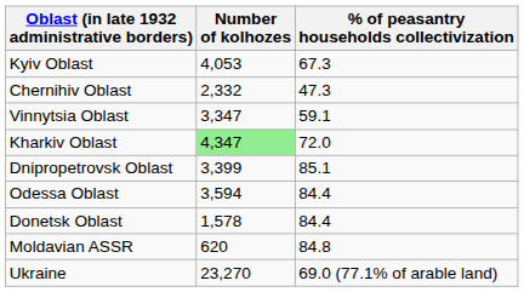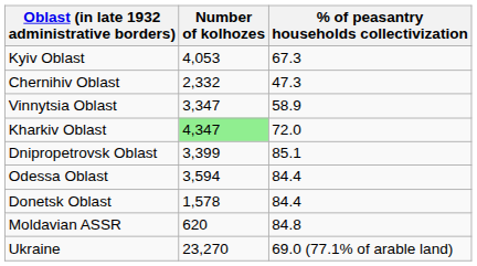 <table class="wikitable" style="float:right; margin:1em auto 1.5em 2.5em;">
 <tr>
 <th><a href='#'>Oblast</a> (in late 1932 <br>administrative borders)</th>
 <th>Number<br>of kolhozes</th>
 <th>% of peasantry<br>households collectivization</th>
 </tr>
 <tr>
 <td>Kyiv Oblast</td>
 <td>4,053</td>
 <td>67.3</td>
 </tr>
 <tr>
 <td>Chernihiv Oblast</td>
 <td>2,332</td>
 <td>47.3</td>
 </tr>
 <tr>
 <td>Vinnytsia Oblast</td>
 <td>3,347</td>
-<td>59.1</td>
+<td>58.9</td>
 </tr>
 <tr>
 <td>Kharkiv Oblast</td>
 <td style="background: lightgreen;">4,347</td>
 <td>72.0</td>
 </tr>
 <tr>
 <td>Dnipropetrovsk Oblast</td>
 <td>3,399</td>
 <td>85.1</td>
 </tr>
 <tr>
 <td>Odessa Oblast</td>
 <td>3,594</td>
 <td>84.4</td>
 </tr>
 <tr>
 <td>Donetsk Oblast</td>
 <td>1,578</td>
 <td>84.4</td>
 </tr>
 <tr>
 <td>Moldavian ASSR</td>
 <td>620</td>
 <td>84.8</td>
 </tr>
 <tr>
 <td>Ukraine</td>
 <td>23,270</td>
 <td>69.0 (77.1% of arable land)</td>
 </tr>
 </table>
